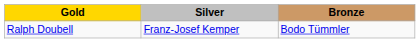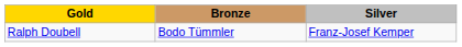 <table class="wikitable" style="text-align:left">
 <tr align="center">
 <td width=200 bgcolor=gold><strong>Gold</strong></td>
+<td width=200 bgcolor=CC9966><strong>Bronze</strong></td>
 <td width=200 bgcolor=silver><strong>Silver</strong></td>
-<td width=200 bgcolor=CC9966><strong>Bronze</strong></td>
 </tr>
 <tr>
 <td><a href='#'>Ralph Doubell</a><br><em></em></td>
+<td><a href='#'>Bodo Tümmler</a><br><em></em></td>
 <td><a href='#'>Franz-Josef Kemper</a><br><em></em></td>
-<td><a href='#'>Bodo Tümmler</a><br><em></em></td>
 </tr>
 </table>
